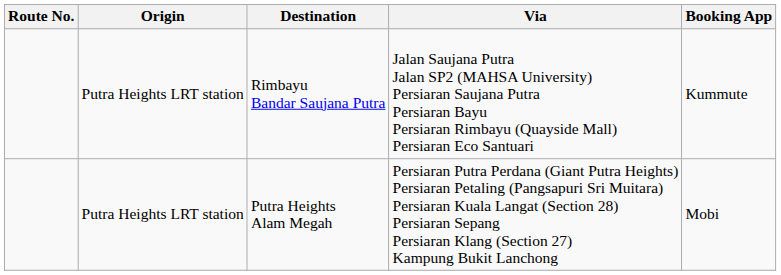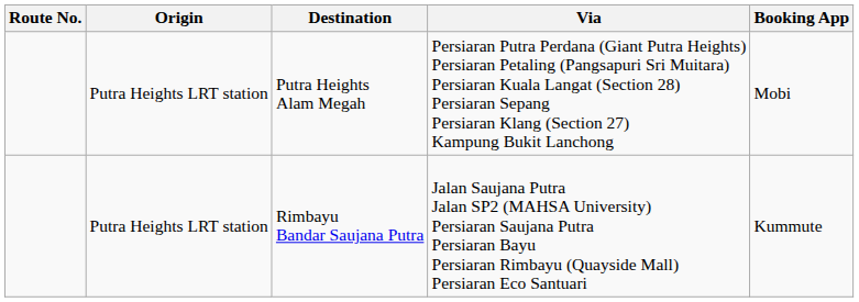 <table class="wikitable">
 <tr>
 <th>Route No.</th>
 <th>Origin</th>
 <th>Destination</th>
 <th>Via</th>
 <th>Booking App</th>
 </tr>
 <tr>
 <td></td>
 <td> Putra Heights LRT station</td>
+<td>Putra Heights<br>Alam Megah</td>
+<td>Persiaran Putra Perdana (Giant Putra Heights) <br> Persiaran Petaling (Pangsapuri Sri Muitara) <br> Persiaran Kuala Langat (Section 28) <br> Persiaran Sepang <br> Persiaran Klang (Section 27) <br> Kampung Bukit Lanchong</td>
+<td>Mobi</td>
+</tr>
+<tr>
+<td></td>
+<td> Putra Heights LRT station</td>
 <td>Rimbayu<br><a href='#'>Bandar Saujana Putra</a></td>
 <td> <br> Jalan Saujana Putra <br> Jalan SP2 (MAHSA University) <br> Persiaran Saujana Putra <br> Persiaran Bayu <br> Persiaran Rimbayu (Quayside Mall) <br> Persiaran Eco Santuari</td>
 <td>Kummute</td>
 </tr>
-<tr>
-<td></td>
-<td> Putra Heights LRT station</td>
-<td>Putra Heights<br>Alam Megah</td>
-<td>Persiaran Putra Perdana (Giant Putra Heights) <br> Persiaran Petaling (Pangsapuri Sri Muitara) <br> Persiaran Kuala Langat (Section 28) <br> Persiaran Sepang <br> Persiaran Klang (Section 27) <br> Kampung Bukit Lanchong</td>
-<td>Mobi</td>
-</tr>
 </table>
